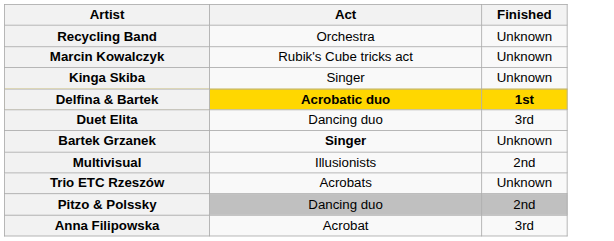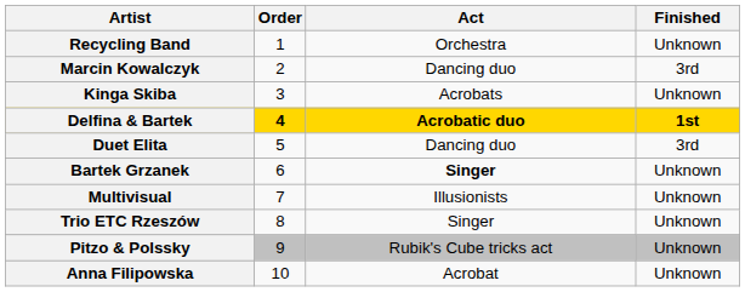 <table class="wikitable plainrowheaders" style="text-align:center;">
 <tr>
 <th scope="col" style="width:15em;">Artist</th>
+<th scope="col" style="width:1em;">Order</th>
 <th scope="col" style="width:20em;">Act</th>
 <th scope="col" style="width:6em;">Finished</th>
 </tr>
 <tr>
 <th scope="row">Recycling Band</th>
+<td>1</td>
 <td>Orchestra</td>
 <td>Unknown</td>
 </tr>
 <tr>
 <th scope="row">Marcin Kowalczyk</th>
-<td>Rubik's Cube tricks act</td>
-<td>Unknown</td>
+<td>2</td>
+<td>Dancing duo</td>
+<td>3rd</td>
 </tr>
 <tr>
 <th scope="row">Kinga Skiba</th>
-<td>Singer</td>
+<td>3</td>
+<td>Acrobats</td>
 <td>Unknown</td>
 </tr>
 <tr style="background:gold;">
 <th scope="row">Delfina & Bartek</th>
+<td><strong>4</strong></td>
 <td><strong>Acrobatic duo</strong></td>
 <td><strong>1st</strong></td>
 </tr>
 <tr>
 <th scope="row">Duet Elita</th>
+<td>5</td>
 <td>Dancing duo</td>
 <td>3rd</td>
 </tr>
 <tr>
 <th scope="row">Bartek Grzanek</th>
+<td>6</td>
 <td><strong>Singer</strong></td>
 <td>Unknown</td>
 </tr>
 <tr>
 <th scope="row">Multivisual</th>
+<td>7</td>
 <td>Illusionists</td>
-<td>2nd</td>
+<td>Unknown</td>
 </tr>
 <tr>
 <th scope="row">Trio ETC Rzeszów</th>
-<td>Acrobats</td>
+<td>8</td>
+<td>Singer</td>
 <td>Unknown</td>
 </tr>
 <tr style="background:silver;">
 <th scope="row">Pitzo & Polssky</th>
-<td>Dancing duo</td>
-<td>2nd</td>
+<td>9</td>
+<td>Rubik's Cube tricks act</td>
+<td>Unknown</td>
 </tr>
 <tr>
 <th scope="row">Anna Filipowska</th>
+<td>10</td>
 <td>Acrobat</td>
-<td>3rd</td>
+<td>Unknown</td>
 </tr>
 </table>
